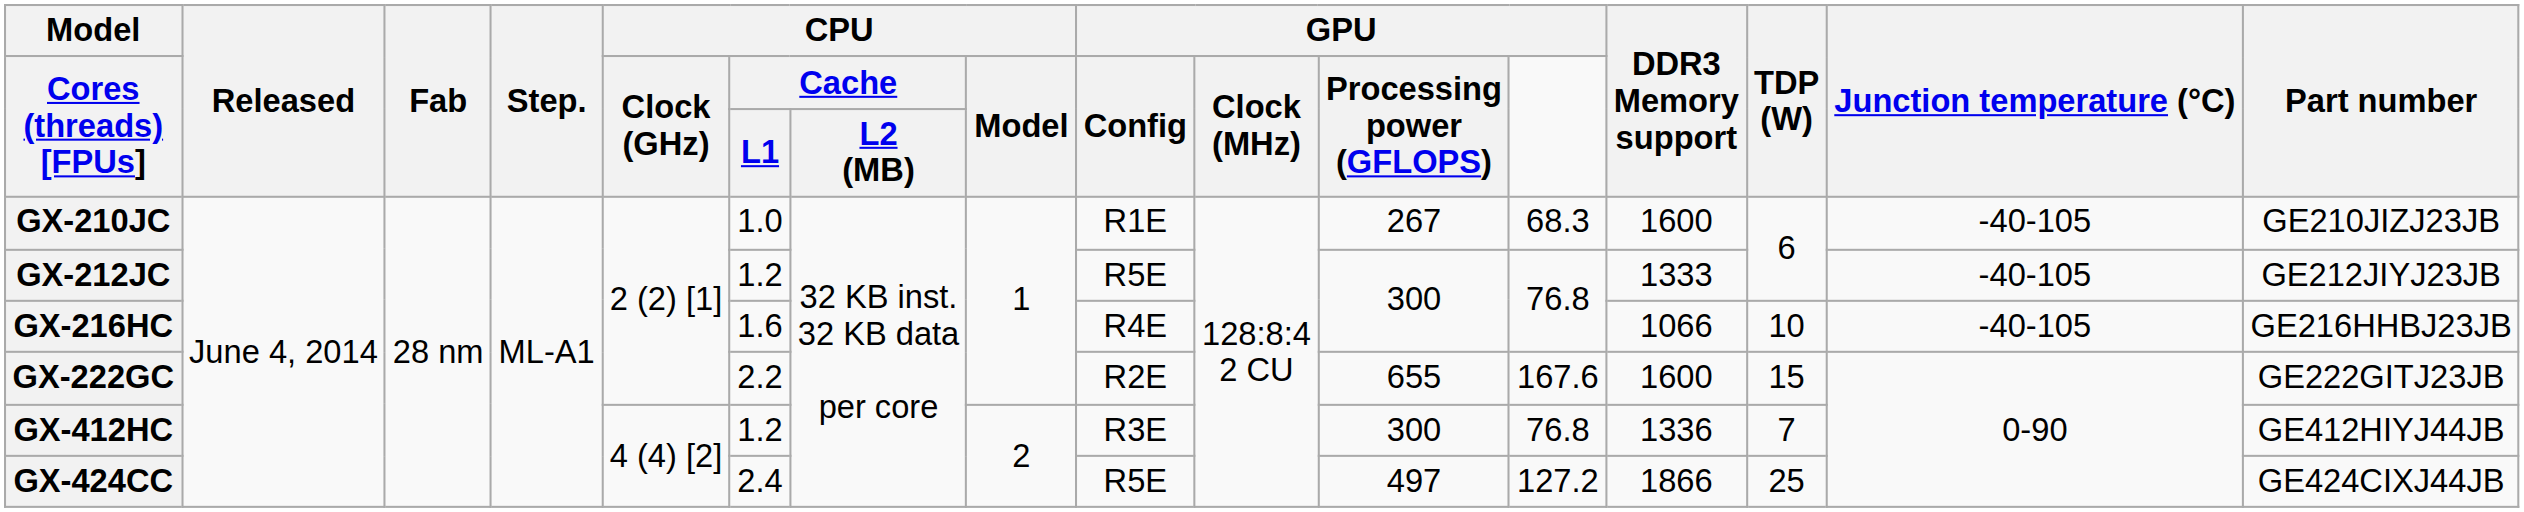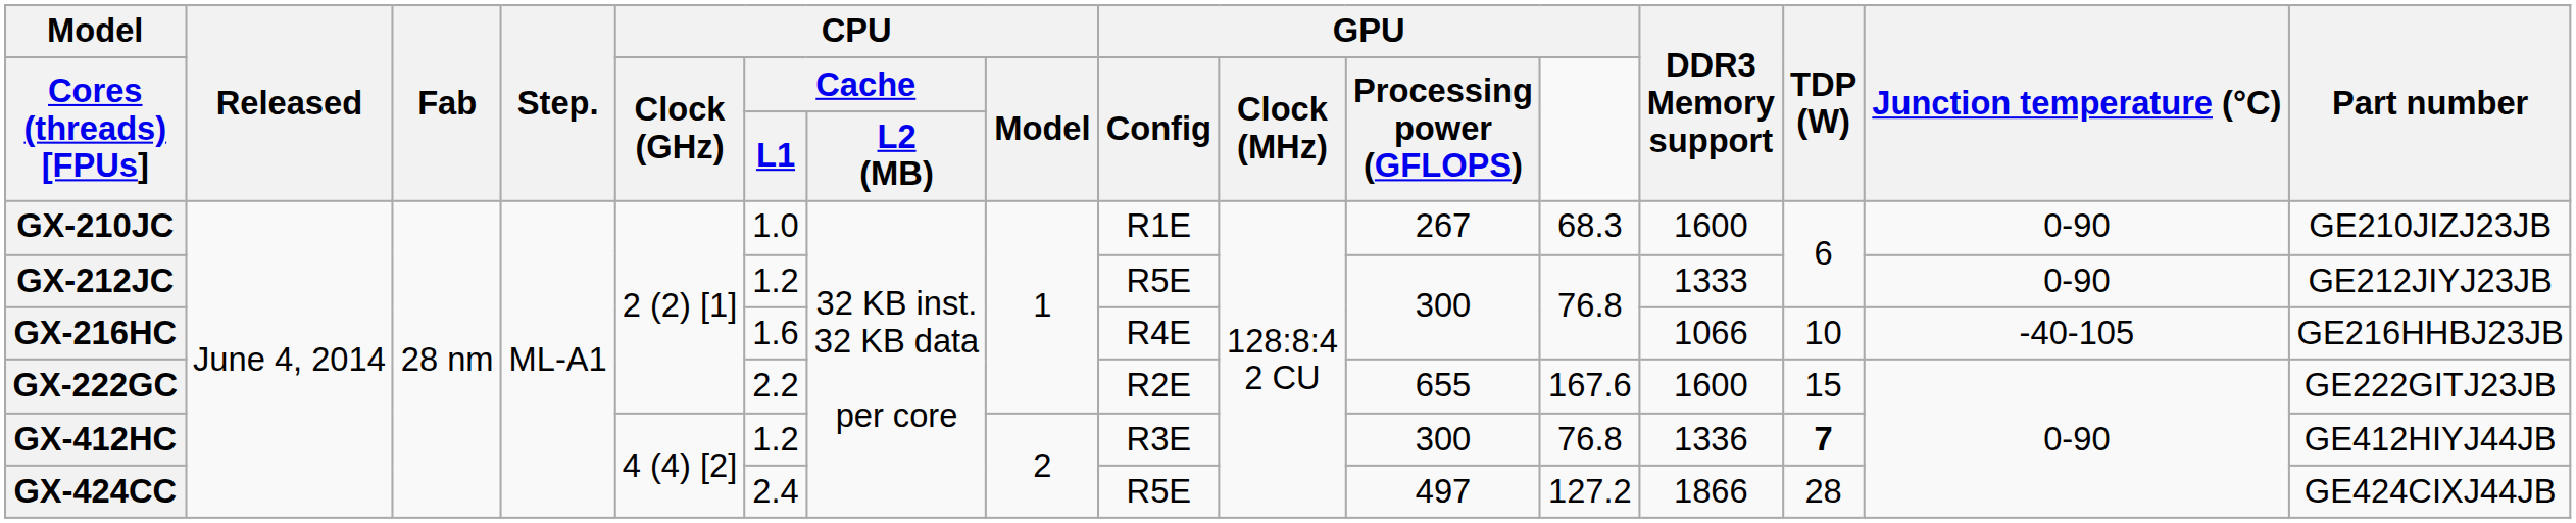 <table class="wikitable sortable sort-under" style="text-align: center">
 <tr>
 <th>Model</th>
 <th rowspan=3>Released</th>
 <th rowspan=3>Fab</th>
 <th rowspan=3>Step.</th>
 <th colspan="4">CPU</th>
 <th colspan="4">GPU</th>
 <th rowspan=3>DDR3<br>Memory<br>support</th>
 <th rowspan=3>TDP<br>(W)</th>
 <th rowspan=3><a href='#'>Junction temperature</a> (°C)</th>
 <th rowspan=3>Part number</th>
 </tr>
 <tr>
 <th rowspan=2><a href='#'>Cores</a><br><a href='#'>(threads)</a><br><a href='#'>[FPUs</a>]</th>
 <th rowspan=2>Clock<br>(GHz)</th>
 <th colspan="2"><a href='#'>Cache</a></th>
 <th rowspan=2>Model</th>
 <th rowspan=2>Config</th>
 <th rowspan=2>Clock<br>(MHz)</th>
 <th rowspan=2>Processing<br>power<br>(<a href='#'>GFLOPS</a>)</th>
 </tr>
 <tr>
 <th><a href='#'>L1</a></th>
 <th><a href='#'>L2</a><br>(MB)</th>
 </tr>
 <tr>
 <th>GX-210JC</th>
 <td rowspan=6>June 4, 2014</td>
 <td rowspan=6>28 nm</td>
 <td rowspan=6>ML-A1</td>
 <td rowspan=4>2 (2) [1]</td>
 <td>1.0</td>
 <td rowspan=6>32 KB inst.<br>32 KB data<br><br>per core</td>
 <td rowspan=4>1</td>
 <td>R1E</td>
 <td rowspan=6>128:8:4<br>2 CU</td>
 <td>267</td>
 <td>68.3</td>
 <td>1600</td>
 <td rowspan=2>6</td>
-<td>-40-105</td>
+<td>0-90</td>
 <td>GE210JIZJ23JB</td>
 </tr>
 <tr>
 <th>GX-212JC</th>
 <td>1.2</td>
 <td>R5E</td>
 <td rowspan=2>300</td>
 <td rowspan=2>76.8</td>
 <td>1333</td>
-<td>-40-105</td>
+<td>0-90</td>
 <td>GE212JIYJ23JB</td>
 </tr>
 <tr>
 <th>GX-216HC</th>
 <td>1.6</td>
 <td>R4E</td>
 <td>1066</td>
 <td>10</td>
 <td>-40-105</td>
 <td>GE216HHBJ23JB</td>
 </tr>
 <tr>
 <th>GX-222GC</th>
 <td>2.2</td>
 <td>R2E</td>
 <td>655</td>
 <td>167.6</td>
 <td>1600</td>
 <td>15</td>
 <td rowspan=3>0-90</td>
 <td>GE222GITJ23JB</td>
 </tr>
 <tr>
 <th>GX-412HC</th>
 <td rowspan=2>4 (4) [2]</td>
 <td>1.2</td>
 <td rowspan=2>2</td>
 <td>R3E</td>
 <td>300</td>
 <td>76.8</td>
 <td>1336</td>
-<td>7</td>
+<td><strong>7</strong></td>
 <td>GE412HIYJ44JB</td>
 </tr>
 <tr>
 <th>GX-424CC</th>
 <td>2.4</td>
 <td>R5E</td>
 <td>497</td>
 <td>127.2</td>
 <td>1866</td>
-<td>25</td>
+<td>28</td>
 <td>GE424CIXJ44JB</td>
 </tr>
 </table>
